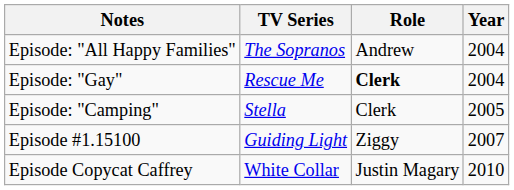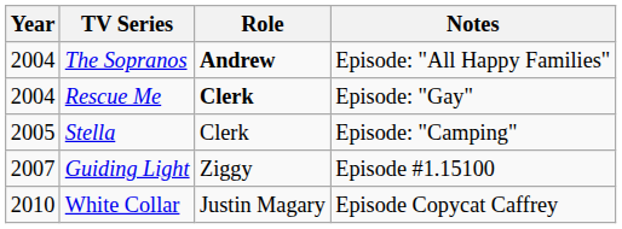 <table class="wikitable" style="font-size: 95%;">
 <tr>
-<th>Notes</th>
+<th>Year</th>
 <th>TV Series</th>
 <th>Role</th>
-<th>Year</th>
+<th>Notes</th>
 </tr>
 <tr>
+<td>2004</td>
+<td><em><a href='#'>The Sopranos</a></em></td>
+<td><strong>Andrew</strong></td>
 <td>Episode: "All Happy Families"</td>
-<td><em><a href='#'>The Sopranos</a></em></td>
-<td>Andrew</td>
-<td>2004</td>
 </tr>
 <tr>
-<td>Episode: "Gay"</td>
+<td>2004</td>
 <td><em><a href='#'>Rescue Me</a></em></td>
 <td><strong>Clerk</strong></td>
-<td>2004</td>
+<td>Episode: "Gay"</td>
 </tr>
 <tr>
-<td>Episode: "Camping"</td>
+<td>2005</td>
 <td><em><a href='#'>Stella</a></em></td>
 <td>Clerk</td>
-<td>2005</td>
+<td>Episode: "Camping"</td>
 </tr>
 <tr>
-<td>Episode #1.15100</td>
+<td>2007</td>
 <td><em><a href='#'>Guiding Light</a></em></td>
 <td>Ziggy</td>
-<td>2007</td>
+<td>Episode #1.15100</td>
 </tr>
 <tr>
-<td>Episode Copycat Caffrey</td>
+<td>2010</td>
 <td><a href='#'>White Collar</a></td>
 <td>Justin Magary</td>
-<td>2010</td>
+<td>Episode Copycat Caffrey</td>
 </tr>
 </table>
